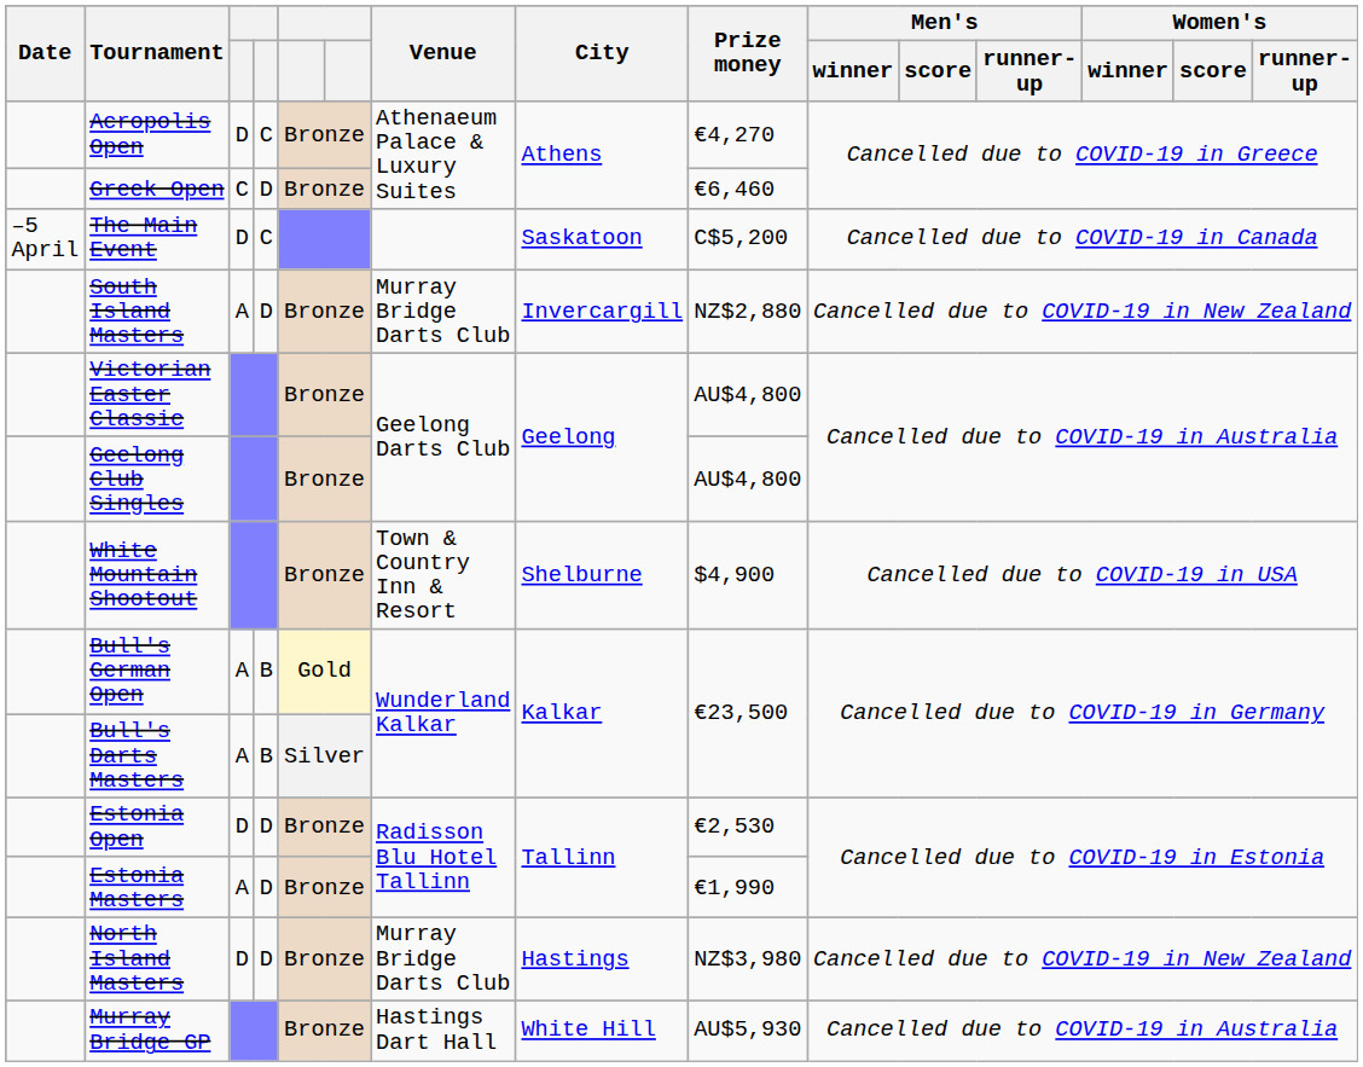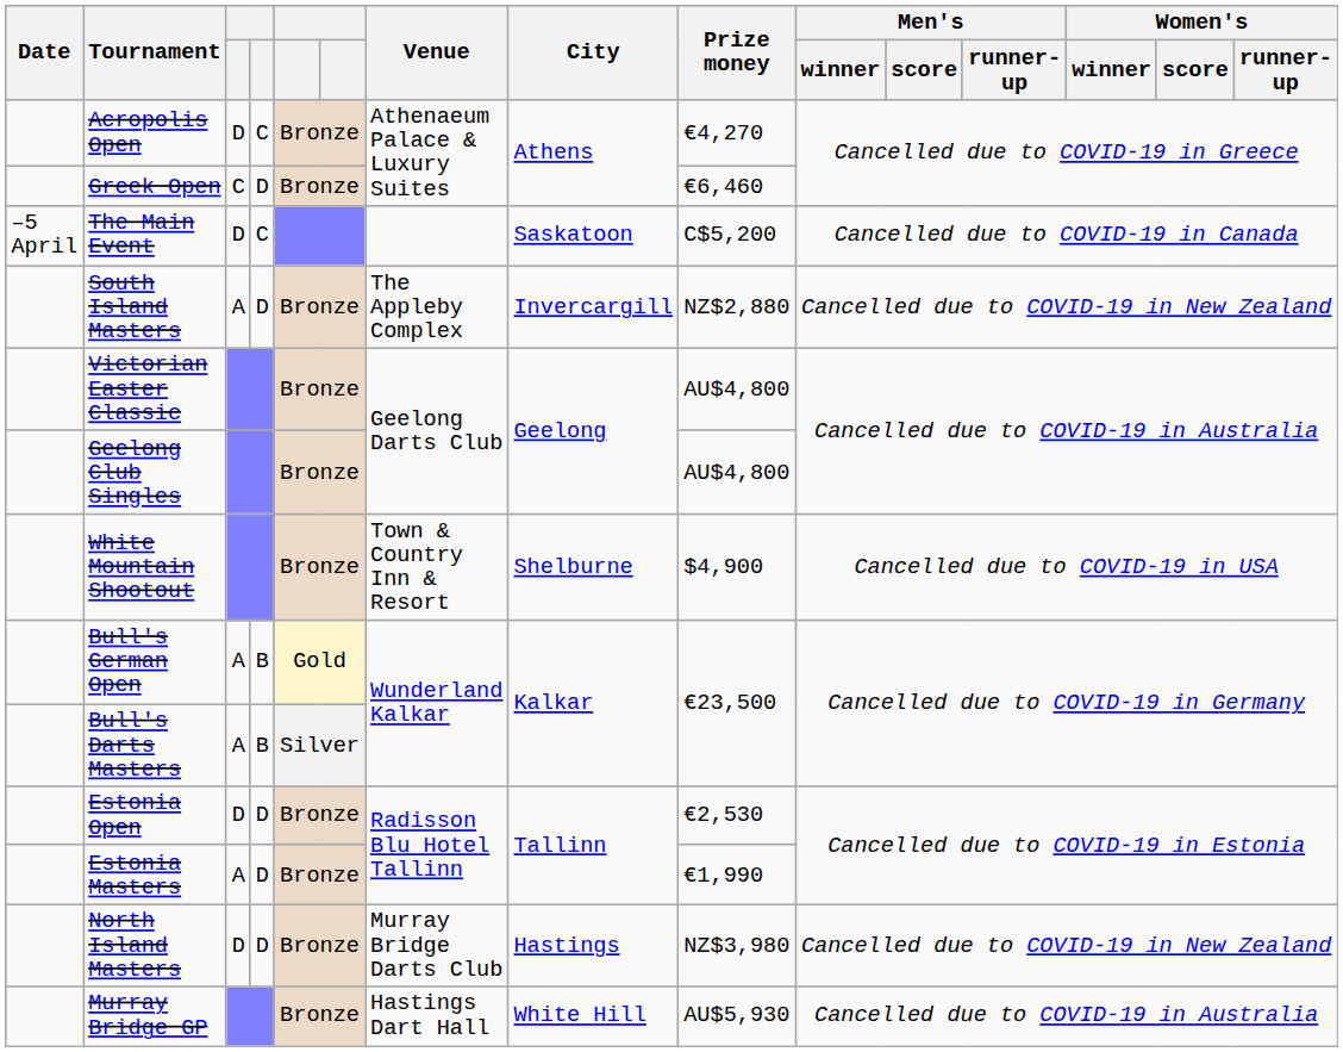 <table class="wikitable sortable" style="font-size: 85%">
 <tr>
 <th rowspan="2">Date</th>
 <th rowspan="2">Tournament</th>
 <th colspan="2"></th>
 <th colspan="2"></th>
 <th rowspan="2">Venue</th>
 <th rowspan="2">City</th>
 <th rowspan="2" class=unsortable>Prize<br>money</th>
 <th colspan="3">Men's</th>
 <th colspan="3">Women's</th>
 </tr>
 <tr>
 <th></th>
 <th></th>
 <th></th>
 <th></th>
 <th>winner</th>
 <th class=unsortable>score</th>
 <th>runner-up</th>
 <th>winner</th>
 <th class=unsortable>score</th>
 <th>runner-up</th>
 </tr>
 <tr>
 <td></td>
 <td><s><a href='#'>Acropolis Open</a></s></td>
 <td align="center">D</td>
 <td align="center">C</td>
 <td colspan=2 bgcolor="ecd9c6" align="center">Bronze</td>
 <td rowspan=2>Athenaeum Palace & Luxury Suites</td>
 <td rowspan=2> <a href='#'>Athens</a></td>
 <td>€4,270</td>
 <td rowspan=2 colspan=6 align=center><em>Cancelled due to <a href='#'>COVID-19 in Greece</a></em></td>
 </tr>
 <tr>
 <td></td>
 <td><s><a href='#'>Greek Open</a></s></td>
 <td align="center">C</td>
 <td align="center">D</td>
 <td colspan=2 bgcolor="ecd9c6" align="center">Bronze</td>
 <td>€6,460</td>
 </tr>
 <tr>
 <td>–5 April</td>
 <td><s><a href='#'>The Main Event</a></s></td>
 <td align="center">D</td>
 <td align="center">C</td>
 <td colspan=2 style="background:#8080ff"></td>
 <td></td>
 <td> <a href='#'>Saskatoon</a></td>
 <td>C$5,200</td>
 <td rowspan=1 colspan=6 align=center><em>Cancelled due to <a href='#'>COVID-19 in Canada</a></em></td>
 </tr>
 <tr>
 <td></td>
 <td><s><a href='#'>South Island Masters</a></s></td>
 <td align="center">A</td>
 <td align="center">D</td>
 <td colspan=2 bgcolor="ecd9c6" align="center">Bronze</td>
-<td>Murray Bridge Darts Club</td>
+<td>The Appleby Complex</td>
 <td> <a href='#'>Invercargill</a></td>
 <td>NZ$2,880</td>
 <td colspan=6 align=center><em>Cancelled due to <a href='#'>COVID-19 in New Zealand</a></em></td>
 </tr>
 <tr>
 <td></td>
 <td><s><a href='#'>Victorian Easter Classic</a></s></td>
 <td colspan=2 style="background:#8080ff"></td>
 <td colspan=2 bgcolor="ecd9c6" align="center">Bronze</td>
 <td rowspan=2>Geelong Darts Club</td>
 <td rowspan=2> <a href='#'>Geelong</a></td>
 <td>AU$4,800</td>
 <td rowspan=2 colspan=6 align=center><em>Cancelled due to <a href='#'>COVID-19 in Australia</a></em></td>
 </tr>
 <tr>
 <td></td>
 <td><s><a href='#'>Geelong Club Singles</a></s></td>
 <td colspan=2 style="background:#8080ff"></td>
 <td colspan=2 bgcolor="ecd9c6" align="center">Bronze</td>
 <td>AU$4,800</td>
 </tr>
 <tr>
 <td></td>
 <td><s><a href='#'>White Mountain Shootout</a></s></td>
 <td colspan=2 style="background:#8080ff"></td>
 <td colspan=2 bgcolor="ecd9c6" align="center">Bronze</td>
 <td>Town & Country Inn & Resort</td>
 <td> <a href='#'>Shelburne</a></td>
 <td>$4,900</td>
 <td rowspan=1 colspan=6 align=center><em>Cancelled due to <a href='#'>COVID-19 in USA</a></em></td>
 </tr>
 <tr>
 <td></td>
 <td><s><a href='#'>Bull's German Open</a></s></td>
 <td align="center">A</td>
 <td align="center">B</td>
 <td colspan=2 bgcolor="fff7cc" align="center">Gold</td>
 <td rowspan=2><a href='#'>Wunderland Kalkar</a></td>
 <td rowspan=2> <a href='#'>Kalkar</a></td>
 <td rowspan=2>€23,500</td>
 <td rowspan=2 colspan=6 align=center><em>Cancelled due to <a href='#'>COVID-19 in Germany</a></em></td>
 </tr>
 <tr>
 <td></td>
 <td><s><a href='#'>Bull's Darts Masters</a></s></td>
 <td align="center">A</td>
 <td align="center">B</td>
 <td colspan=2 bgcolor="f2f2f2" align="center">Silver</td>
 </tr>
 <tr>
 <td></td>
 <td><s><a href='#'>Estonia Open</a></s></td>
 <td align="center">D</td>
 <td align="center">D</td>
 <td colspan=2 bgcolor="ecd9c6" align="center">Bronze</td>
 <td rowspan=2><a href='#'>Radisson Blu Hotel Tallinn</a></td>
 <td rowspan=2> <a href='#'>Tallinn</a></td>
 <td>€2,530</td>
 <td rowspan=2 colspan=6 align=center><em>Cancelled due to <a href='#'>COVID-19 in Estonia</a></em></td>
 </tr>
 <tr>
 <td></td>
 <td><s><a href='#'>Estonia Masters</a></s></td>
 <td align="center">A</td>
 <td align="center">D</td>
 <td colspan=2 bgcolor="ecd9c6" align="center">Bronze</td>
 <td>€1,990</td>
 </tr>
 <tr>
 <td></td>
 <td><s><a href='#'>North Island Masters</a></s></td>
 <td align="center">D</td>
 <td align="center">D</td>
 <td colspan=2 bgcolor="ecd9c6" align="center">Bronze</td>
 <td>Murray Bridge Darts Club</td>
 <td> <a href='#'>Hastings</a></td>
 <td>NZ$3,980</td>
 <td colspan=6 align=center><em>Cancelled due to <a href='#'>COVID-19 in New Zealand</a></em></td>
 </tr>
 <tr>
 <td></td>
 <td><s><a href='#'>Murray Bridge GP</a></s></td>
 <td colspan=2 style="background:#8080ff"></td>
 <td colspan=2 bgcolor="ecd9c6" align="center">Bronze</td>
 <td>Hastings Dart Hall</td>
 <td> <a href='#'>White Hill</a></td>
 <td>AU$5,930</td>
 <td rowspan=1 colspan=6 align=center><em>Cancelled due to <a href='#'>COVID-19 in Australia</a></em></td>
 </tr>
 </table>
